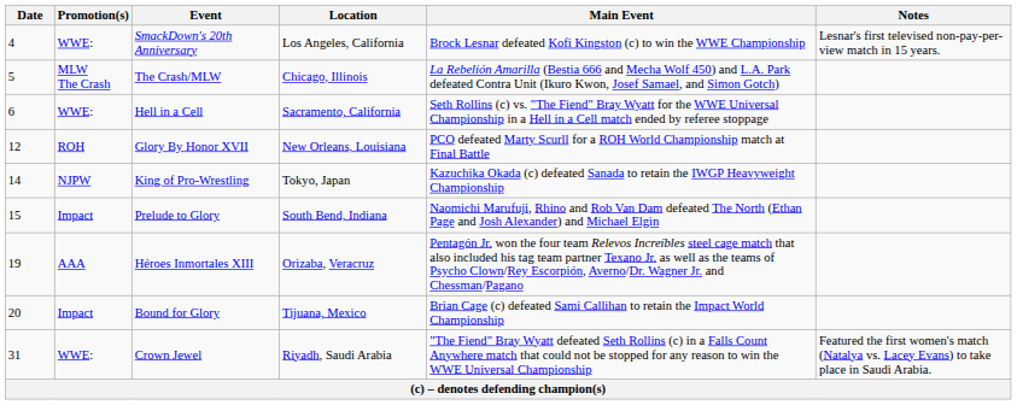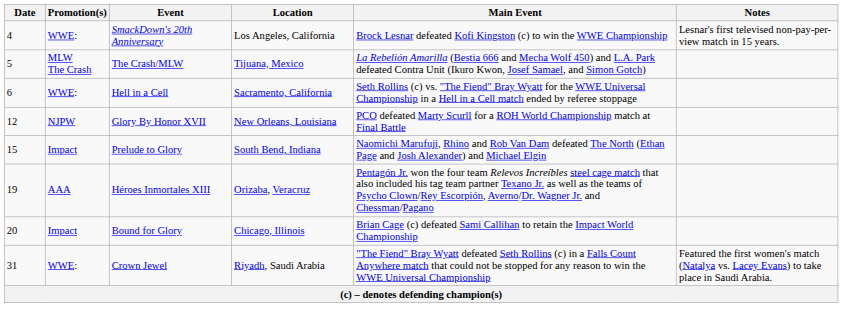 <table class="wikitable" style="width:100%;">
 <tr>
 <th width=5%>Date</th>
 <th width=5%>Promotion(s)</th>
 <th style="width:15%;">Event</th>
 <th style="width:15%;">Location</th>
 <th style="width:40%;">Main Event</th>
 <th style="width:20%;">Notes</th>
 </tr>
 <tr>
 <td>4</td>
 <td><a href='#'>WWE</a>:<br></td>
 <td><em><a href='#'>SmackDown's 20th Anniversary</a></em></td>
 <td>Los Angeles, California</td>
 <td><a href='#'>Brock Lesnar</a> defeated <a href='#'>Kofi Kingston</a> (c) to win the <a href='#'>WWE Championship</a></td>
 <td>Lesnar's first televised non-pay-per-view match in 15 years.</td>
 </tr>
 <tr>
 <td>5</td>
 <td><a href='#'>MLW</a><br><a href='#'>The Crash</a></td>
 <td><a href='#'>The Crash/MLW</a></td>
-<td><a href='#'>Chicago, Illinois</a></td>
+<td><a href='#'>Tijuana, Mexico</a></td>
 <td><em><a href='#'>La Rebelión Amarilla</a></em> (<a href='#'>Bestia 666</a> and <a href='#'>Mecha Wolf 450</a>) and <a href='#'>L.A. Park</a> defeated Contra Unit (Ikuro Kwon, <a href='#'>Josef Samael</a>, and <a href='#'>Simon Gotch</a>)</td>
 <td></td>
 </tr>
 <tr>
 <td>6</td>
 <td><a href='#'>WWE</a>:<br></td>
 <td><a href='#'>Hell in a Cell</a></td>
 <td><a href='#'>Sacramento, California</a></td>
 <td align=left><a href='#'>Seth Rollins</a> (c) vs. <a href='#'>"The Fiend" Bray Wyatt</a> for the <a href='#'>WWE Universal Championship</a> in a <a href='#'>Hell in a Cell match</a> ended by referee stoppage</td>
 <td></td>
 </tr>
 <tr>
 <td>12</td>
-<td><a href='#'>ROH</a></td>
+<td><a href='#'>NJPW</a></td>
 <td><a href='#'>Glory By Honor XVII</a></td>
 <td><a href='#'>New Orleans, Louisiana</a></td>
 <td><a href='#'>PCO</a> defeated <a href='#'>Marty Scurll</a> for a <a href='#'>ROH World Championship</a> match at <a href='#'>Final Battle</a></td>
-<td></td>
-</tr>
-<tr>
-<td>14</td>
-<td><a href='#'>NJPW</a></td>
-<td><a href='#'>King of Pro-Wrestling</a></td>
-<td>Tokyo, Japan</td>
-<td><a href='#'>Kazuchika Okada</a> (c) defeated <a href='#'>Sanada</a> to retain the <a href='#'>IWGP Heavyweight Championship</a></td>
 <td></td>
 </tr>
 <tr>
 <td>15</td>
 <td><a href='#'>Impact</a></td>
 <td><a href='#'>Prelude to Glory</a></td>
 <td><a href='#'>South Bend, Indiana</a></td>
 <td><a href='#'>Naomichi Marufuji</a>, <a href='#'>Rhino</a> and <a href='#'>Rob Van Dam</a> defeated <a href='#'>The North</a> (<a href='#'>Ethan Page</a> and <a href='#'>Josh Alexander</a>) and <a href='#'>Michael Elgin</a></td>
 <td></td>
 </tr>
 <tr>
 <td>19</td>
 <td><a href='#'>AAA</a></td>
 <td><a href='#'>Héroes Inmortales XIII</a></td>
 <td><a href='#'>Orizaba</a>, <a href='#'>Veracruz</a></td>
 <td><a href='#'>Pentagón Jr.</a> won the four team <em>Relevos Increíbles</em> <a href='#'>steel cage match</a> that also included his tag team partner <a href='#'>Texano Jr.</a> as well as the teams of <a href='#'>Psycho Clown</a>/<a href='#'>Rey Escorpión</a>, <a href='#'>Averno</a>/<a href='#'>Dr. Wagner Jr.</a> and <a href='#'>Chessman</a>/<a href='#'>Pagano</a></td>
 <td></td>
 </tr>
 <tr>
 <td>20</td>
 <td><a href='#'>Impact</a></td>
 <td><a href='#'>Bound for Glory</a></td>
-<td><a href='#'>Tijuana, Mexico</a></td>
+<td><a href='#'>Chicago, Illinois</a></td>
 <td><a href='#'>Brian Cage</a> (c) defeated <a href='#'>Sami Callihan</a> to retain the <a href='#'>Impact World Championship</a></td>
 <td></td>
 </tr>
 <tr>
 <td>31</td>
 <td><a href='#'>WWE</a>:<br></td>
 <td><a href='#'>Crown Jewel</a></td>
 <td><a href='#'>Riyadh</a>, Saudi Arabia</td>
 <td><a href='#'>"The Fiend" Bray Wyatt</a> defeated <a href='#'>Seth Rollins</a> (c) in a <a href='#'>Falls Count Anywhere match</a> that could not be stopped for any reason to win the <a href='#'>WWE Universal Championship</a></td>
 <td>Featured the first women's match (<a href='#'>Natalya</a> vs. <a href='#'>Lacey Evans</a>) to take place in Saudi Arabia.</td>
 </tr>
 <tr>
 <th colspan="6">(c) – denotes defending champion(s)</th>
 </tr>
 </table>
